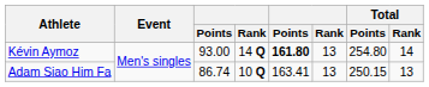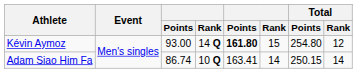 <table class=wikitable style=text-align:center;font-size:90%>
 <tr>
 <th rowspan=2>Athlete</th>
 <th rowspan=2>Event</th>
 <th colspan=2></th>
 <th colspan=2></th>
 <th colspan=2>Total</th>
 </tr>
 <tr style=font-size:95%>
 <th>Points</th>
 <th>Rank</th>
 <th>Points</th>
 <th>Rank</th>
 <th>Points</th>
 <th>Rank</th>
 </tr>
 <tr>
 <td align=left><a href='#'>Kévin Aymoz</a></td>
 <td align=left rowspan=2><a href='#'>Men's singles</a></td>
 <td>93.00</td>
 <td>14 <strong>Q</strong></td>
 <td><strong>161.80</strong></td>
-<td>13</td>
+<td>15</td>
 <td>254.80</td>
-<td>14</td>
+<td>12</td>
 </tr>
 <tr>
 <td align=left><a href='#'>Adam Siao Him Fa</a></td>
 <td>86.74</td>
 <td>10 <strong>Q</strong></td>
 <td>163.41</td>
-<td>13</td>
+<td>14</td>
 <td>250.15</td>
-<td>13</td>
+<td>14</td>
 </tr>
 </table>
